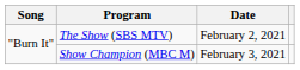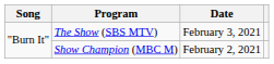 <table class="wikitable">
 <tr>
 <th>Song</th>
 <th>Program</th>
 <th>Date</th>
 <th></th>
 </tr>
 <tr>
 <td rowspan="2">"Burn It"</td>
 <td><em><a href='#'>The Show</a></em> (<a href='#'>SBS MTV</a>)</td>
-<td>February 2, 2021</td>
+<td>February 3, 2021</td>
 <td></td>
 </tr>
 <tr>
 <td><em><a href='#'>Show Champion</a></em> (<a href='#'>MBC M</a>)</td>
-<td>February 3, 2021</td>
+<td>February 2, 2021</td>
 <td></td>
 </tr>
 </table>
